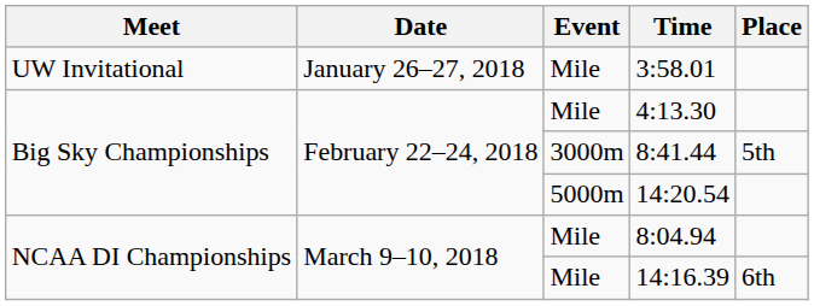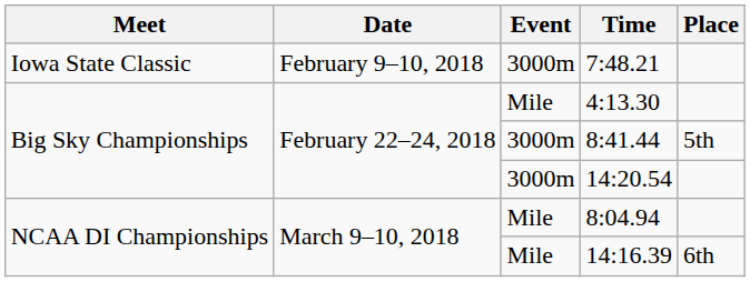 <table class="wikitable sortable">
 <tr>
 <th>Meet</th>
 <th>Date</th>
 <th>Event</th>
 <th>Time</th>
 <th>Place</th>
 </tr>
 <tr>
-<td>UW Invitational</td>
-<td>January 26–27, 2018</td>
-<td>Mile</td>
-<td>3:58.01</td>
+<td>Iowa State Classic</td>
+<td>February 9–10, 2018</td>
+<td>3000m</td>
+<td>7:48.21</td>
 <td></td>
 </tr>
 <tr>
 <td rowspan="3">Big Sky Championships</td>
 <td rowspan="3">February 22–24, 2018</td>
 <td>Mile</td>
 <td>4:13.30</td>
 <td></td>
 </tr>
 <tr>
 <td>3000m</td>
 <td>8:41.44</td>
 <td>5th</td>
 </tr>
 <tr>
-<td>5000m</td>
+<td>3000m</td>
 <td>14:20.54</td>
 <td></td>
 </tr>
 <tr>
 <td rowspan="2">NCAA DI Championships</td>
 <td rowspan="2">March 9–10, 2018</td>
 <td>Mile</td>
 <td>8:04.94</td>
 <td></td>
 </tr>
 <tr>
 <td>Mile</td>
 <td>14:16.39</td>
 <td>6th</td>
 </tr>
 </table>
